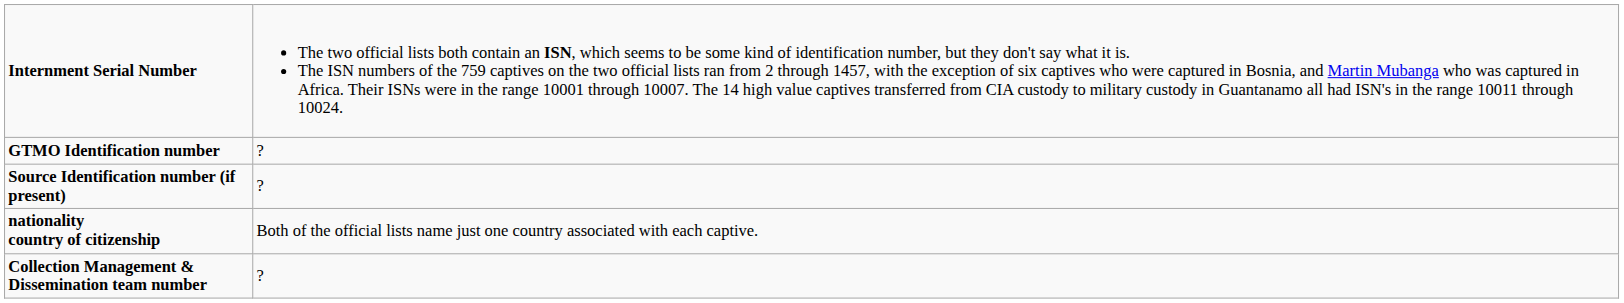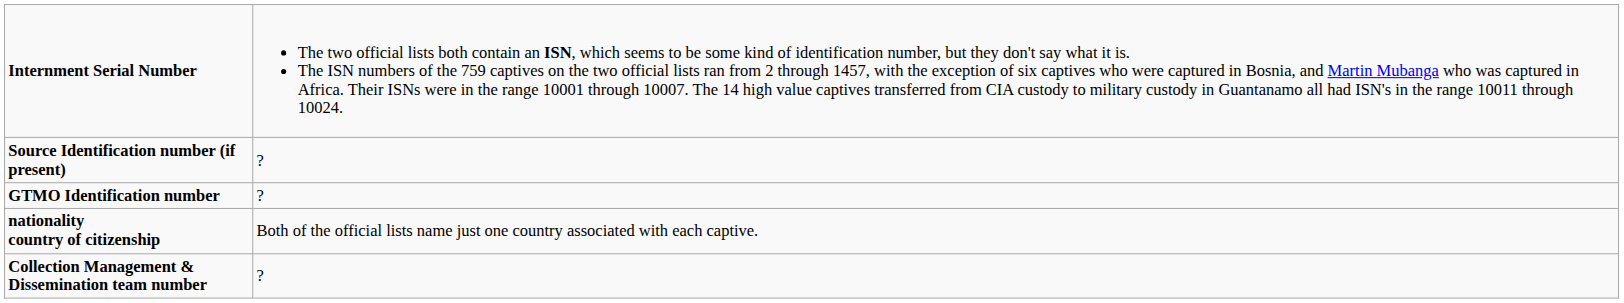 <table class="wikitable">
 <tr>
 <td><strong>Internment Serial Number</strong></td>
 <td><br><ul><li>The two official lists both contain an <strong>ISN</strong>, which seems to be  some kind of identification number, but they don't say what it is.</li><li>The ISN numbers of the 759 captives on the two official lists ran from 2 through 1457, with the exception of six captives who were captured in Bosnia, and <a href='#'>Martin Mubanga</a> who was captured in Africa.  Their ISNs were in the range 10001 through 10007.  The 14 high value captives transferred from CIA custody to military custody in Guantanamo all had ISN's in the range 10011 through 10024.</li></ul></td>
 </tr>
 <tr>
-<td><strong>GTMO Identification number</strong></td>
+<td><strong>Source Identification number (if present)</strong></td>
 <td>?</td>
 </tr>
 <tr>
-<td><strong>Source Identification number (if present)</strong></td>
+<td><strong>GTMO Identification number</strong></td>
 <td>?</td>
 </tr>
 <tr>
 <td><strong>nationality<br>country of citizenship</strong></td>
 <td>Both of the official lists name just one country associated with each captive.</td>
 </tr>
 <tr>
 <td><strong>Collection Management & Dissemination team number</strong></td>
 <td>?</td>
 </tr>
 </table>
